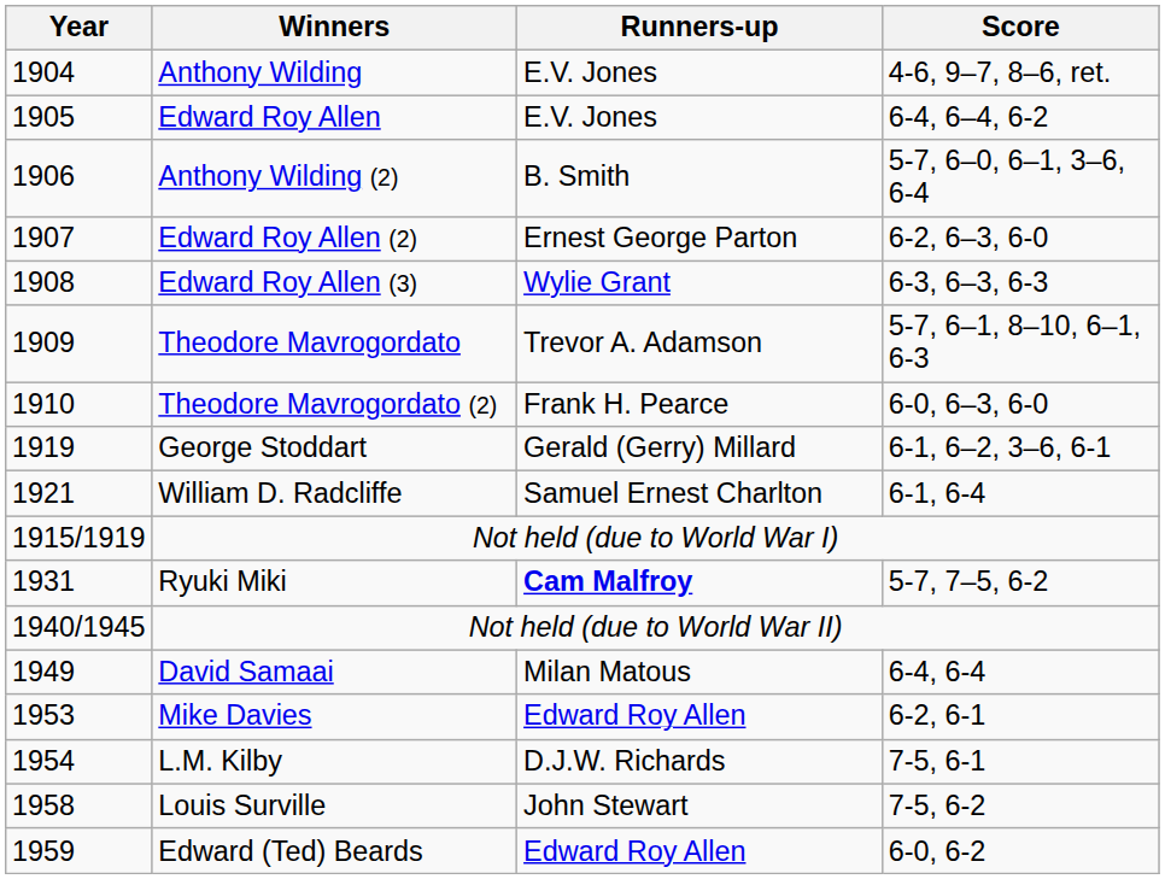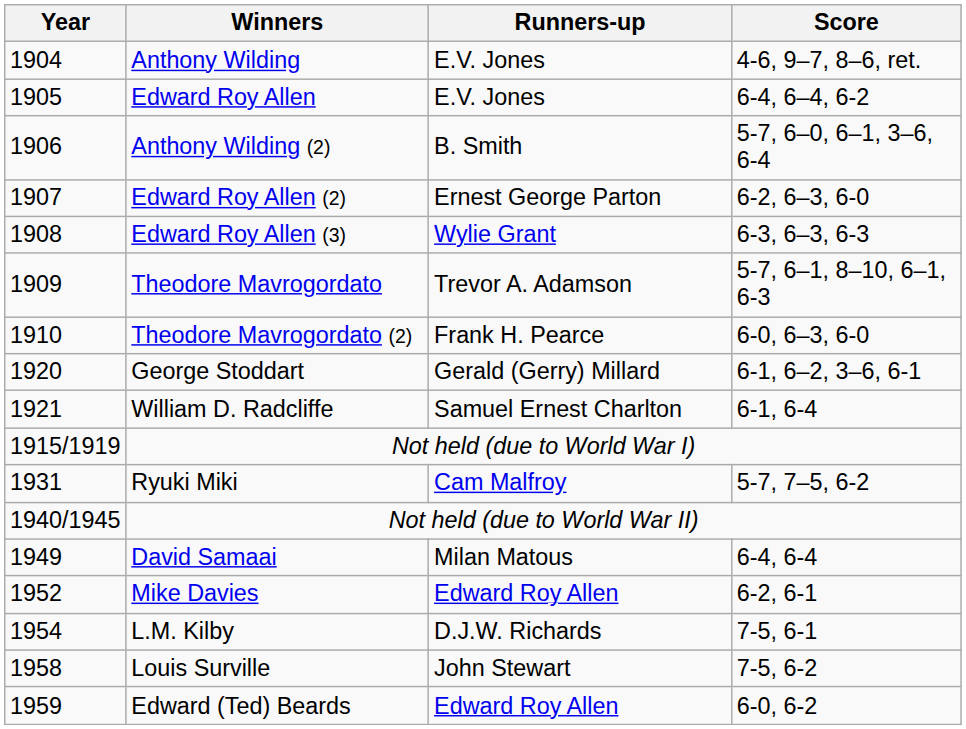 <table class="wikitable">
 <tr>
 <th style="width:60px;">Year</th>
 <th style="width:200px;">Winners</th>
 <th style="width:200px;">Runners-up</th>
 <th style="width:150px;">Score</th>
 </tr>
 <tr>
 <td>1904</td>
 <td> <a href='#'>Anthony Wilding</a></td>
 <td> E.V. Jones</td>
 <td>4-6, 9–7, 8–6, ret.</td>
 </tr>
 <tr>
 <td>1905</td>
 <td> <a href='#'>Edward Roy Allen</a></td>
 <td> E.V. Jones</td>
 <td>6-4, 6–4, 6-2</td>
 </tr>
 <tr>
 <td>1906</td>
 <td> <a href='#'>Anthony Wilding</a> <small>(2)</small></td>
 <td> B. Smith</td>
 <td>5-7, 6–0, 6–1, 3–6, 6-4</td>
 </tr>
 <tr>
 <td>1907</td>
 <td> <a href='#'>Edward Roy Allen</a> <small>(2)</small></td>
 <td> Ernest George Parton</td>
 <td>6-2, 6–3, 6-0</td>
 </tr>
 <tr>
 <td>1908</td>
 <td> <a href='#'>Edward Roy Allen</a> <small>(3)</small></td>
 <td> <a href='#'>Wylie Grant</a></td>
 <td>6-3, 6–3, 6-3</td>
 </tr>
 <tr>
 <td>1909</td>
 <td> <a href='#'>Theodore Mavrogordato</a></td>
 <td> Trevor A. Adamson</td>
 <td>5-7, 6–1, 8–10, 6–1, 6-3</td>
 </tr>
 <tr>
 <td>1910</td>
 <td> <a href='#'>Theodore Mavrogordato</a> <small>(2)</small></td>
 <td> Frank H. Pearce</td>
 <td>6-0, 6–3, 6-0</td>
 </tr>
 <tr>
-<td>1919</td>
+<td>1920</td>
 <td> George Stoddart</td>
 <td> Gerald (Gerry) Millard</td>
 <td>6-1, 6–2, 3–6, 6-1</td>
 </tr>
 <tr>
 <td>1921</td>
 <td> William D. Radcliffe</td>
 <td> Samuel Ernest Charlton</td>
 <td>6-1, 6-4</td>
 </tr>
 <tr>
 <td>1915/1919</td>
 <td colspan=4 align=center><em>Not held (due to World War I)</em></td>
 </tr>
 <tr>
 <td>1931</td>
 <td> Ryuki Miki</td>
-<td><strong> <a href='#'>Cam Malfroy</a></strong></td>
+<td> <a href='#'>Cam Malfroy</a></td>
 <td>5-7, 7–5, 6-2</td>
 </tr>
 <tr>
 <td>1940/1945</td>
 <td colspan=4 align=center><em>Not held (due to World War II)</em></td>
 </tr>
 <tr>
 <td>1949</td>
 <td> <a href='#'>David Samaai</a></td>
 <td> Milan Matous</td>
 <td>6-4, 6-4</td>
 </tr>
 <tr>
-<td>1953</td>
+<td>1952</td>
 <td> <a href='#'>Mike Davies</a></td>
 <td> <a href='#'>Edward Roy Allen</a></td>
 <td>6-2, 6-1</td>
 </tr>
 <tr>
 <td>1954</td>
 <td> L.M. Kilby</td>
 <td> D.J.W. Richards</td>
 <td>7-5, 6-1</td>
 </tr>
 <tr>
 <td>1958</td>
 <td> Louis Surville</td>
 <td> John Stewart</td>
 <td>7-5, 6-2</td>
 </tr>
 <tr>
 <td>1959</td>
 <td> Edward (Ted) Beards</td>
 <td> <a href='#'>Edward Roy Allen</a></td>
 <td>6-0, 6-2</td>
 </tr>
 </table>
